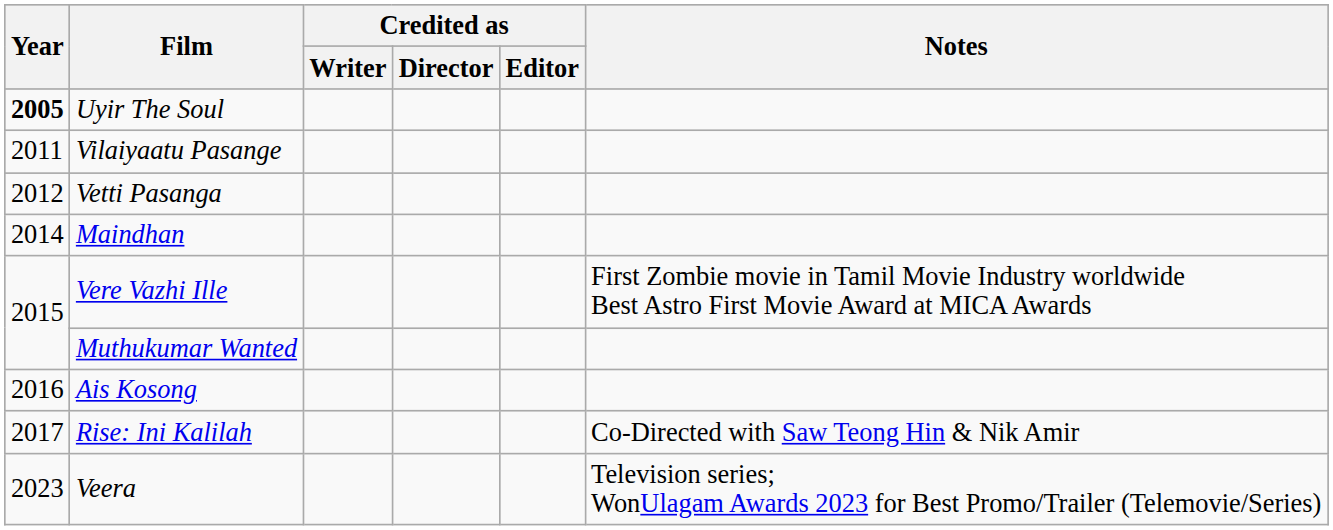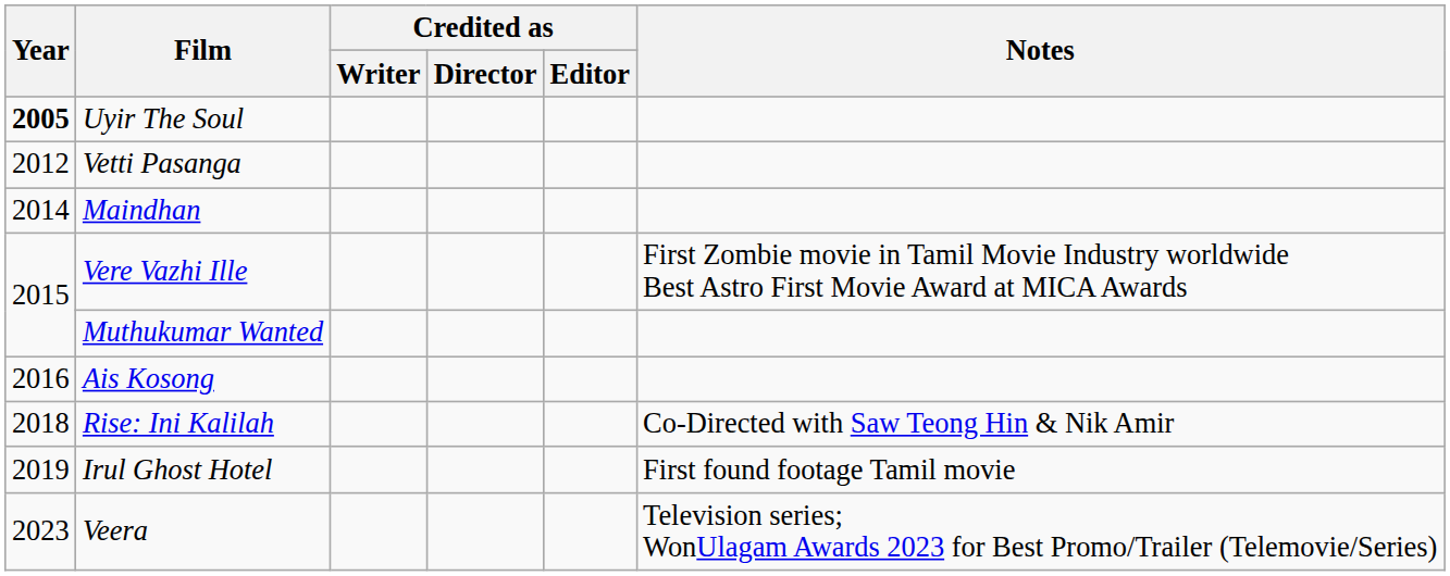 <table class="wikitable sortable">
 <tr>
 <th rowspan="2">Year</th>
 <th rowspan="2">Film</th>
 <th colspan="3">Credited as</th>
 <th rowspan="2">Notes</th>
 </tr>
 <tr>
 <th>Writer</th>
 <th>Director</th>
 <th>Editor</th>
 </tr>
 <tr>
 <td><strong>2005</strong></td>
 <td><em>Uyir The Soul</em></td>
-<td></td>
-<td></td>
-<td></td>
-<td></td>
-</tr>
-<tr>
-<td>2011</td>
-<td><em>Vilaiyaatu Pasange</em></td>
 <td></td>
 <td></td>
 <td></td>
 <td></td>
 </tr>
 <tr>
 <td>2012</td>
 <td><em>Vetti Pasanga</em></td>
 <td></td>
 <td></td>
 <td></td>
 <td></td>
 </tr>
 <tr>
 <td>2014</td>
 <td><em><a href='#'>Maindhan</a></em></td>
 <td></td>
 <td></td>
 <td></td>
 <td></td>
 </tr>
 <tr>
 <td rowspan="2">2015</td>
 <td><em><a href='#'>Vere Vazhi Ille</a></em></td>
 <td></td>
 <td></td>
 <td></td>
 <td>First Zombie movie in Tamil Movie Industry worldwide<br>Best Astro First Movie Award at MICA Awards</td>
 </tr>
 <tr>
 <td><em><a href='#'>Muthukumar Wanted</a></em></td>
 <td></td>
 <td></td>
 <td></td>
 <td></td>
 </tr>
 <tr>
 <td>2016</td>
 <td><em><a href='#'>Ais Kosong</a></em></td>
 <td></td>
 <td></td>
 <td></td>
 <td></td>
 </tr>
 <tr>
-<td>2017</td>
+<td>2018</td>
 <td><em><a href='#'>Rise: Ini Kalilah</a></em></td>
 <td></td>
 <td></td>
 <td></td>
 <td>Co-Directed with <a href='#'>Saw Teong Hin</a> & Nik Amir</td>
+</tr>
+<tr>
+<td>2019</td>
+<td><em>Irul Ghost Hotel</em></td>
+<td></td>
+<td></td>
+<td></td>
+<td>First found footage Tamil movie</td>
 </tr>
 <tr>
 <td>2023</td>
 <td><em>Veera</em></td>
 <td></td>
 <td></td>
 <td></td>
 <td>Television series;<br>Won<a href='#'>Ulagam Awards 2023</a> for Best Promo/Trailer (Telemovie/Series)</td>
 </tr>
 </table>
